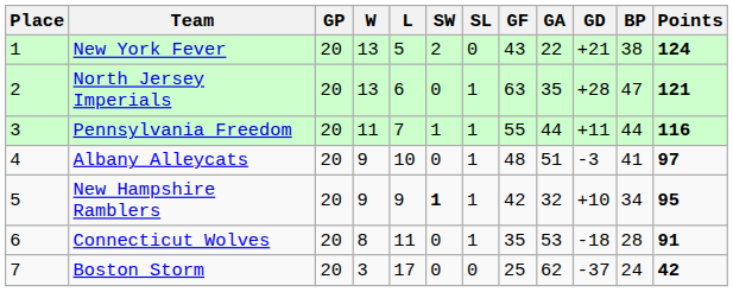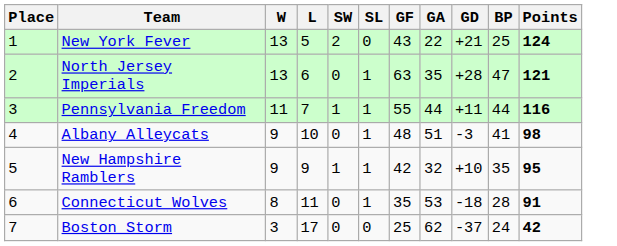 <table class="wikitable">
 <tr>
 <th>Place</th>
 <th style="width:170px;">Team</th>
-<th width="20">GP</th>
 <th width="20">W</th>
 <th width="20">L</th>
 <th width="20">SW</th>
 <th width="20">SL</th>
 <th width="20">GF</th>
 <th width="20">GA</th>
 <th width="25">GD</th>
 <th width="20">BP</th>
 <th>Points</th>
 </tr>
 <tr style="background:#cfc;">
 <td>1</td>
 <td><a href='#'>New York Fever</a></td>
-<td>20</td>
 <td>13</td>
 <td>5</td>
 <td>2</td>
 <td>0</td>
 <td>43</td>
 <td>22</td>
 <td>+21</td>
-<td>38</td>
+<td>25</td>
 <td><strong>124</strong></td>
 </tr>
 <tr style="background:#cfc;">
 <td>2</td>
 <td><a href='#'>North Jersey Imperials</a></td>
-<td>20</td>
 <td>13</td>
 <td>6</td>
 <td>0</td>
 <td>1</td>
 <td>63</td>
 <td>35</td>
 <td>+28</td>
 <td>47</td>
 <td><strong>121</strong></td>
 </tr>
 <tr style="background:#cfc;">
 <td>3</td>
 <td><a href='#'>Pennsylvania Freedom</a></td>
-<td>20</td>
 <td>11</td>
 <td>7</td>
 <td>1</td>
 <td>1</td>
 <td>55</td>
 <td>44</td>
 <td>+11</td>
 <td>44</td>
 <td><strong>116</strong></td>
 </tr>
 <tr>
 <td>4</td>
 <td><a href='#'>Albany Alleycats</a></td>
-<td>20</td>
 <td>9</td>
 <td>10</td>
 <td>0</td>
 <td>1</td>
 <td>48</td>
 <td>51</td>
 <td>-3</td>
 <td>41</td>
-<td><strong>97</strong></td>
+<td><strong>98</strong></td>
 </tr>
 <tr>
 <td>5</td>
 <td><a href='#'>New Hampshire Ramblers</a></td>
-<td>20</td>
 <td>9</td>
 <td>9</td>
-<td><strong>1</strong></td>
+<td>1</td>
 <td>1</td>
 <td>42</td>
 <td>32</td>
 <td>+10</td>
-<td>34</td>
+<td>35</td>
 <td><strong>95</strong></td>
 </tr>
 <tr>
 <td>6</td>
 <td><a href='#'>Connecticut Wolves</a></td>
-<td>20</td>
 <td>8</td>
 <td>11</td>
 <td>0</td>
 <td>1</td>
 <td>35</td>
 <td>53</td>
 <td>-18</td>
 <td>28</td>
 <td><strong>91</strong></td>
 </tr>
 <tr>
 <td>7</td>
 <td><a href='#'>Boston Storm</a></td>
-<td>20</td>
 <td>3</td>
 <td>17</td>
 <td>0</td>
 <td>0</td>
 <td>25</td>
 <td>62</td>
 <td>-37</td>
 <td>24</td>
 <td><strong>42</strong></td>
 </tr>
 </table>
